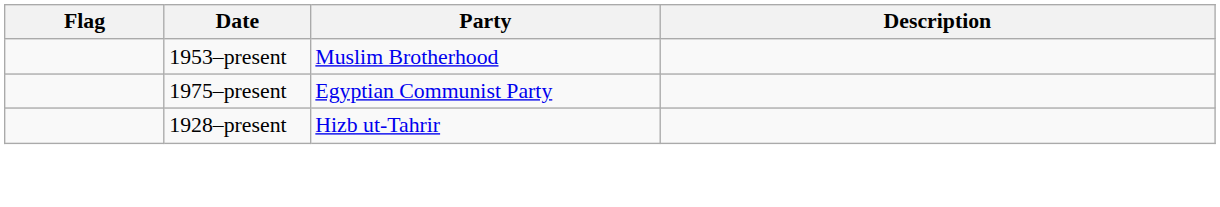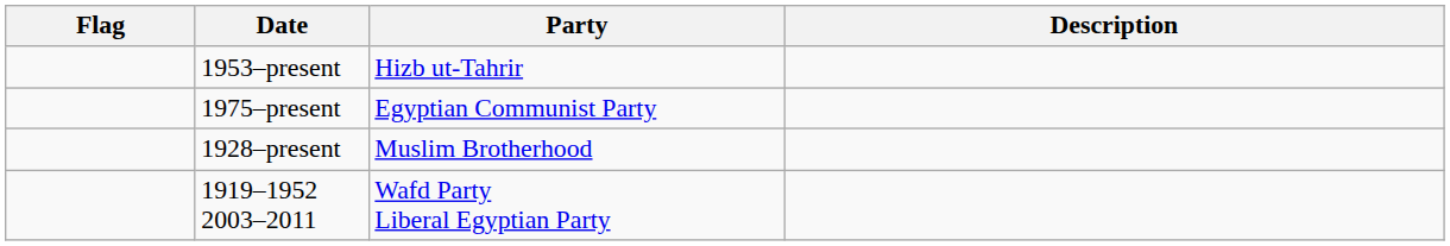 <table class="wikitable" style="background:#f9f9f9">
 <tr>
 <th width="110">Flag</th>
 <th width="100">Date</th>
 <th width="250">Party</th>
 <th width="400">Description</th>
 </tr>
 <tr>
 <td></td>
 <td>1953–present</td>
-<td><a href='#'>Muslim Brotherhood</a></td>
+<td><a href='#'>Hizb ut-Tahrir</a></td>
 <td></td>
 </tr>
 <tr>
 <td></td>
 <td>1975–present</td>
 <td><a href='#'>Egyptian Communist Party</a></td>
 <td></td>
 </tr>
 <tr>
 <td></td>
 <td>1928–present</td>
-<td><a href='#'>Hizb ut-Tahrir</a></td>
+<td><a href='#'>Muslim Brotherhood</a></td>
+<td></td>
+</tr>
+<tr>
+<td></td>
+<td>1919–1952<br>2003–2011</td>
+<td><a href='#'>Wafd Party</a><br><a href='#'>Liberal Egyptian Party</a></td>
 <td></td>
 </tr>
 </table>
